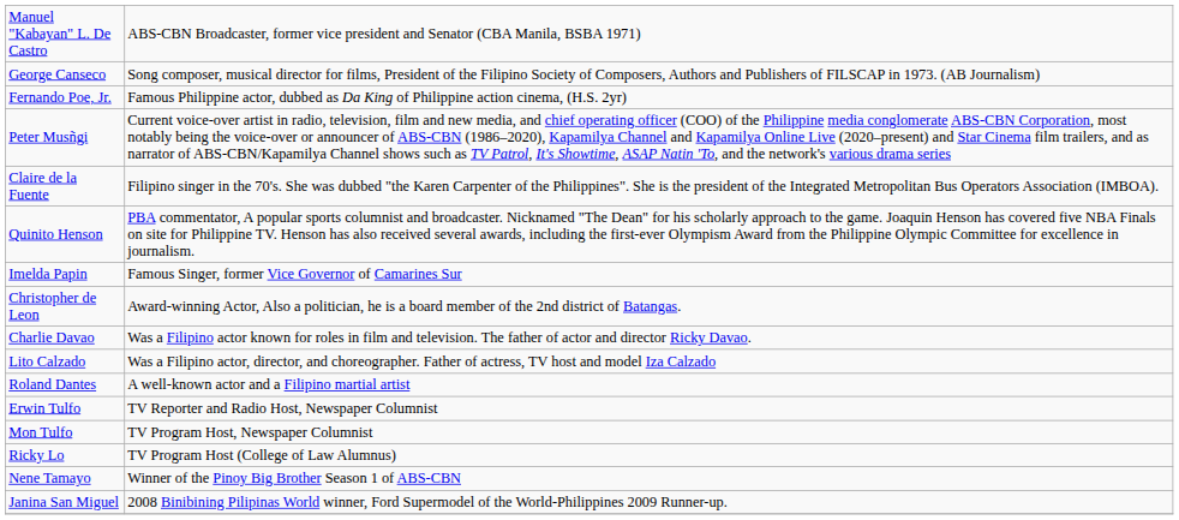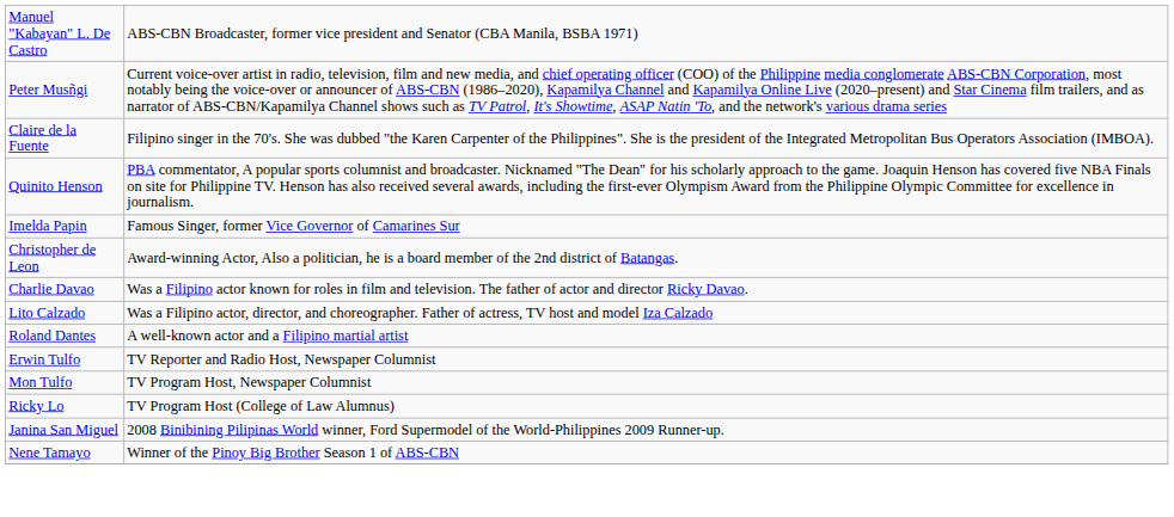 <table class="wikitable" width="100%">
 <tr>
 <td><a href='#'>Manuel "Kabayan" L. De Castro</a></td>
 <td>ABS-CBN Broadcaster, former vice president and Senator (CBA Manila, BSBA 1971)</td>
-</tr>
-<tr>
-<td><a href='#'>George Canseco</a></td>
-<td>Song composer, musical director for films, President of the Filipino Society of Composers, Authors and Publishers of FILSCAP in 1973. (AB Journalism)</td>
-</tr>
-<tr>
-<td><a href='#'>Fernando Poe, Jr.</a></td>
-<td>Famous Philippine actor, dubbed as <em>Da King</em> of Philippine action cinema, (H.S. 2yr)</td>
 </tr>
 <tr>
 <td><a href='#'>Peter Musñgi</a></td>
 <td>Current voice-over artist in radio, television, film and new media, and <a href='#'>chief operating officer</a> (COO) of the <a href='#'>Philippine</a> <a href='#'>media conglomerate</a> <a href='#'>ABS-CBN Corporation</a>, most notably being the voice-over or announcer of <a href='#'>ABS-CBN</a> (1986–2020), <a href='#'>Kapamilya Channel</a> and <a href='#'>Kapamilya Online Live</a> (2020–present) and <a href='#'>Star Cinema</a> film trailers, and as narrator of ABS-CBN/Kapamilya Channel shows such as <em><a href='#'>TV Patrol</a></em>, <em><a href='#'>It's Showtime</a></em>, <em><a href='#'>ASAP Natin 'To</a></em>, and the network's <a href='#'>various drama series</a></td>
 </tr>
 <tr>
 <td><a href='#'>Claire de la Fuente</a></td>
 <td>Filipino singer in the 70's. She was dubbed "the Karen Carpenter of the Philippines". She is the president of the Integrated Metropolitan Bus Operators Association (IMBOA).</td>
 </tr>
 <tr>
 <td><a href='#'>Quinito Henson</a></td>
 <td><a href='#'>PBA</a> commentator, A popular sports columnist and broadcaster. Nicknamed "The Dean" for his scholarly approach to the game. Joaquin Henson has covered five NBA Finals on site for Philippine TV. Henson has also received several awards, including the first-ever Olympism Award from the Philippine Olympic Committee for excellence in journalism.</td>
 </tr>
 <tr>
 <td><a href='#'>Imelda Papin</a></td>
 <td>Famous Singer, former <a href='#'>Vice Governor</a> of <a href='#'>Camarines Sur</a></td>
 </tr>
 <tr>
 <td><a href='#'>Christopher de Leon</a></td>
 <td>Award-winning Actor, Also a politician, he is a board member of the 2nd district of <a href='#'>Batangas</a>.</td>
 </tr>
 <tr>
 <td><a href='#'>Charlie Davao</a></td>
 <td>Was a <a href='#'>Filipino</a> actor known for roles in film and television. The father of actor and director <a href='#'>Ricky Davao</a>.</td>
 </tr>
 <tr>
 <td><a href='#'>Lito Calzado</a></td>
 <td>Was a Filipino actor, director, and choreographer. Father of actress, TV host and model <a href='#'>Iza Calzado</a></td>
 </tr>
 <tr>
 <td><a href='#'>Roland Dantes</a></td>
 <td>A well-known actor and a <a href='#'>Filipino martial artist</a></td>
 </tr>
 <tr>
 <td><a href='#'>Erwin Tulfo</a></td>
 <td>TV Reporter and Radio Host, Newspaper Columnist</td>
 </tr>
 <tr>
 <td><a href='#'>Mon Tulfo</a></td>
 <td>TV Program Host, Newspaper Columnist</td>
 </tr>
 <tr>
 <td><a href='#'>Ricky Lo</a></td>
 <td>TV Program Host (College of Law Alumnus)</td>
 </tr>
 <tr>
+<td><a href='#'>Janina San Miguel</a></td>
+<td>2008 <a href='#'>Binibining Pilipinas World</a> winner, Ford Supermodel of the World-Philippines 2009 Runner-up.</td>
+</tr>
+<tr>
 <td><a href='#'>Nene Tamayo</a></td>
 <td>Winner of the <a href='#'>Pinoy Big Brother</a> Season 1 of <a href='#'>ABS-CBN</a></td>
 </tr>
 <tr>
-<td><a href='#'>Janina San Miguel</a></td>
-<td>2008 <a href='#'>Binibining Pilipinas World</a> winner, Ford Supermodel of the World-Philippines 2009 Runner-up.</td>
-</tr>
-<tr>
 </tr>
 </table>
